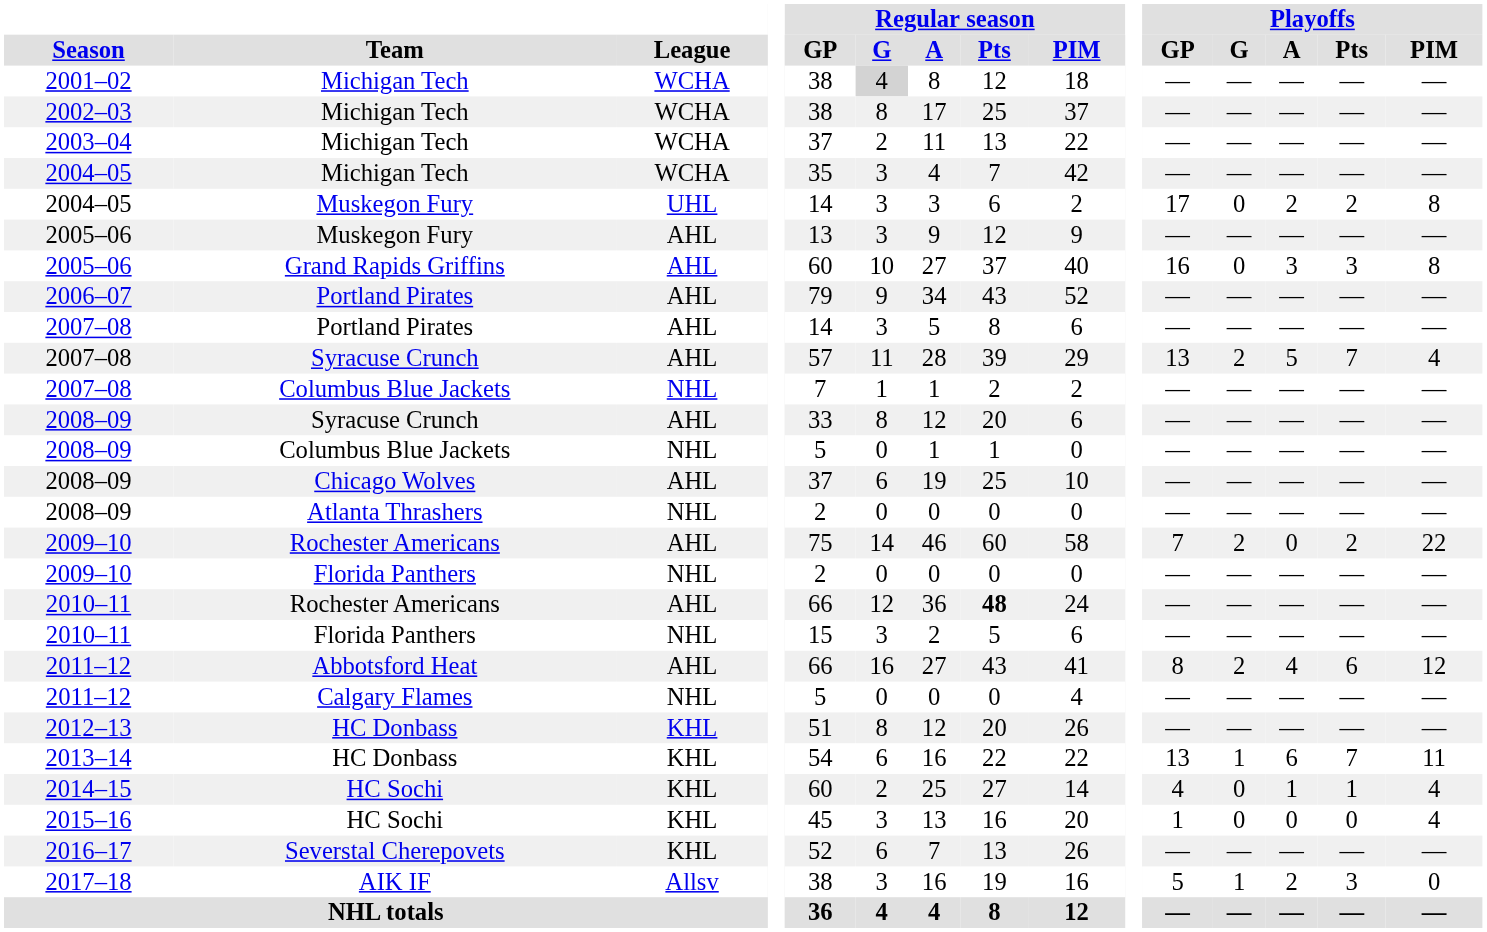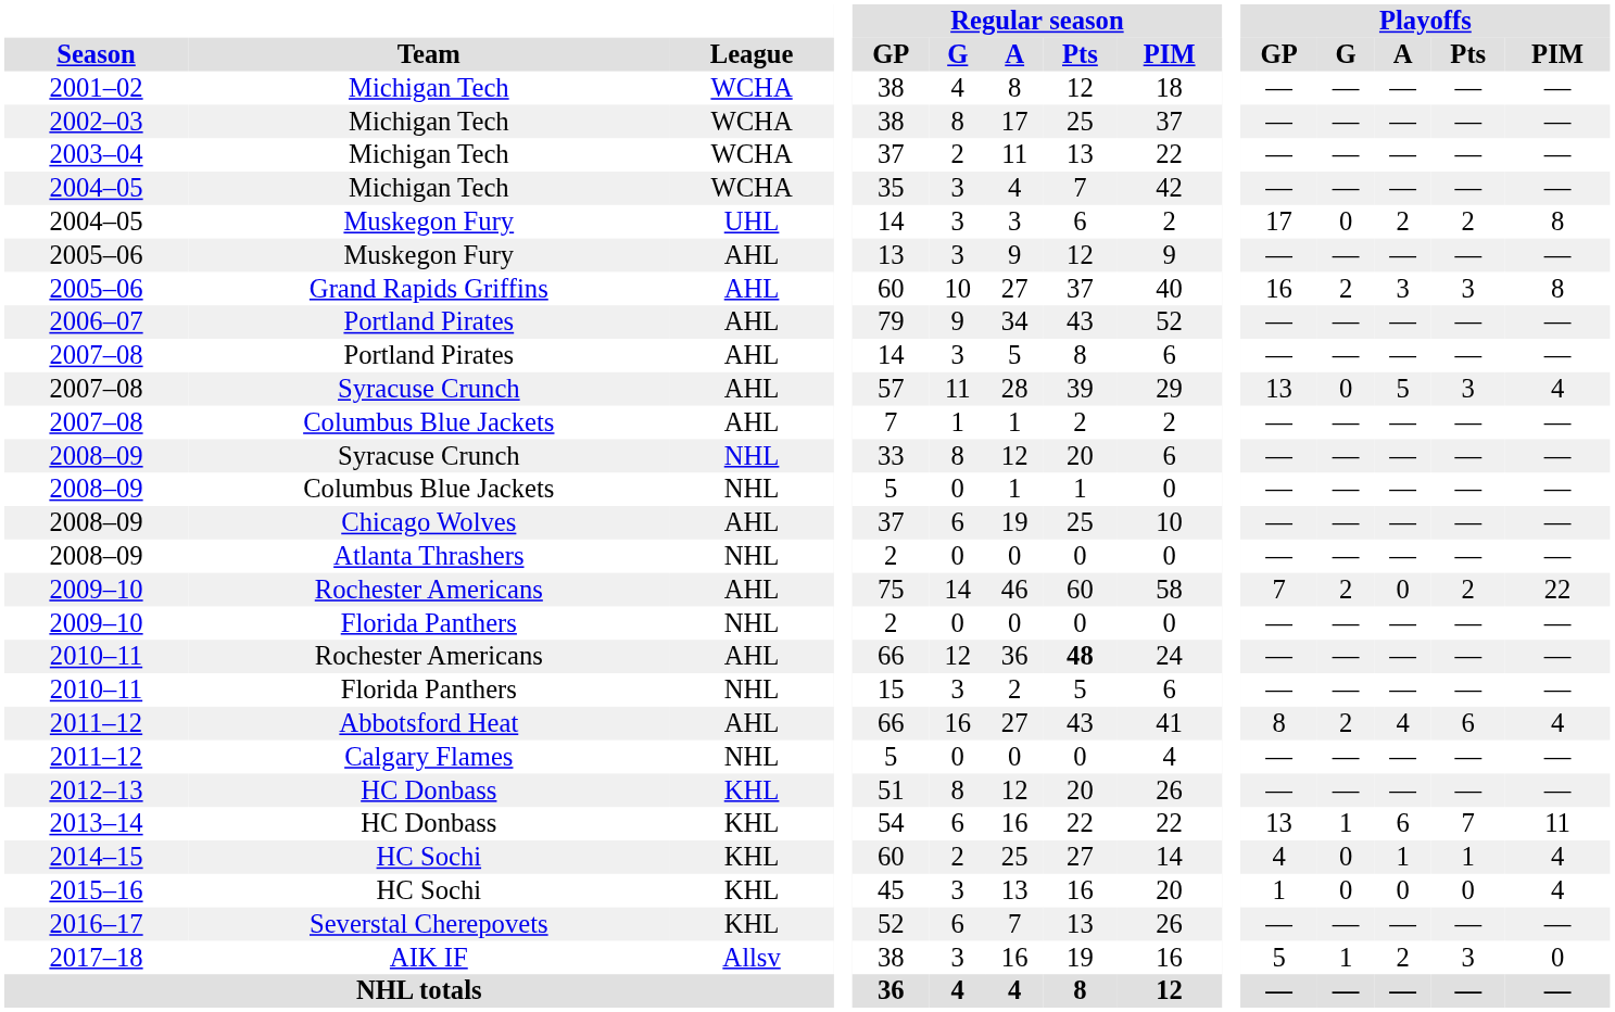 <table border="0" cellpadding="1" cellspacing="0" style="text-align:center; width:60em;">
 <tr style="background:#e0e0e0;">
 <th colspan="3"  bgcolor="#ffffff"> </th>
 <th rowspan="99" bgcolor="#ffffff"> </th>
 <th colspan="5"><a href='#'>Regular season</a></th>
 <th rowspan="99" bgcolor="#ffffff"> </th>
 <th colspan="5"><a href='#'>Playoffs</a></th>
 </tr>
 <tr style="background:#e0e0e0;">
 <th><a href='#'>Season</a></th>
 <th>Team</th>
 <th>League</th>
 <th>GP</th>
 <th><a href='#'>G</a></th>
 <th><a href='#'>A</a></th>
 <th><a href='#'>Pts</a></th>
 <th><a href='#'>PIM</a></th>
 <th>GP</th>
 <th>G</th>
 <th>A</th>
 <th>Pts</th>
 <th>PIM</th>
 </tr>
 <tr ALIGN="center">
 <td><a href='#'>2001–02</a></td>
 <td><a href='#'>Michigan Tech</a></td>
 <td><a href='#'>WCHA</a></td>
 <td>38</td>
-<td style="background: lightgrey;">4</td>
+<td>4</td>
 <td>8</td>
 <td>12</td>
 <td>18</td>
 <td>—</td>
 <td>—</td>
 <td>—</td>
 <td>—</td>
 <td>—</td>
 </tr>
 <tr ALIGN="center" bgcolor="#f0f0f0">
 <td><a href='#'>2002–03</a></td>
 <td>Michigan Tech</td>
 <td>WCHA</td>
 <td>38</td>
 <td>8</td>
 <td>17</td>
 <td>25</td>
 <td>37</td>
 <td>—</td>
 <td>—</td>
 <td>—</td>
 <td>—</td>
 <td>—</td>
 </tr>
 <tr ALIGN="center">
 <td><a href='#'>2003–04</a></td>
 <td>Michigan Tech</td>
 <td>WCHA</td>
 <td>37</td>
 <td>2</td>
 <td>11</td>
 <td>13</td>
 <td>22</td>
 <td>—</td>
 <td>—</td>
 <td>—</td>
 <td>—</td>
 <td>—</td>
 </tr>
 <tr ALIGN="center" bgcolor="#f0f0f0">
 <td><a href='#'>2004–05</a></td>
 <td>Michigan Tech</td>
 <td>WCHA</td>
 <td>35</td>
 <td>3</td>
 <td>4</td>
 <td>7</td>
 <td>42</td>
 <td>—</td>
 <td>—</td>
 <td>—</td>
 <td>—</td>
 <td>—</td>
 </tr>
 <tr ALIGN="center">
 <td>2004–05</td>
 <td><a href='#'>Muskegon Fury</a></td>
 <td><a href='#'>UHL</a></td>
 <td>14</td>
 <td>3</td>
 <td>3</td>
 <td>6</td>
 <td>2</td>
 <td>17</td>
 <td>0</td>
 <td>2</td>
 <td>2</td>
 <td>8</td>
 </tr>
 <tr ALIGN="center" bgcolor="#f0f0f0">
 <td>2005–06</td>
 <td>Muskegon Fury</td>
 <td>AHL</td>
 <td>13</td>
 <td>3</td>
 <td>9</td>
 <td>12</td>
 <td>9</td>
 <td>—</td>
 <td>—</td>
 <td>—</td>
 <td>—</td>
 <td>—</td>
 </tr>
 <tr ALIGN="center">
 <td><a href='#'>2005–06</a></td>
 <td><a href='#'>Grand Rapids Griffins</a></td>
 <td><a href='#'>AHL</a></td>
 <td>60</td>
 <td>10</td>
 <td>27</td>
 <td>37</td>
 <td>40</td>
 <td>16</td>
-<td>0</td>
+<td>2</td>
 <td>3</td>
 <td>3</td>
 <td>8</td>
 </tr>
 <tr ALIGN="center" bgcolor="#f0f0f0">
 <td><a href='#'>2006–07</a></td>
 <td><a href='#'>Portland Pirates</a></td>
 <td>AHL</td>
 <td>79</td>
 <td>9</td>
 <td>34</td>
 <td>43</td>
 <td>52</td>
 <td>—</td>
 <td>—</td>
 <td>—</td>
 <td>—</td>
 <td>—</td>
 </tr>
 <tr ALIGN="center">
 <td><a href='#'>2007–08</a></td>
 <td>Portland Pirates</td>
 <td>AHL</td>
 <td>14</td>
 <td>3</td>
 <td>5</td>
 <td>8</td>
 <td>6</td>
 <td>—</td>
 <td>—</td>
 <td>—</td>
 <td>—</td>
 <td>—</td>
 </tr>
 <tr ALIGN="center" bgcolor="#f0f0f0">
 <td>2007–08</td>
 <td><a href='#'>Syracuse Crunch</a></td>
 <td>AHL</td>
 <td>57</td>
 <td>11</td>
 <td>28</td>
 <td>39</td>
 <td>29</td>
 <td>13</td>
-<td>2</td>
+<td>0</td>
 <td>5</td>
-<td>7</td>
+<td>3</td>
 <td>4</td>
 </tr>
 <tr ALIGN="center">
 <td><a href='#'>2007–08</a></td>
 <td><a href='#'>Columbus Blue Jackets</a></td>
-<td><a href='#'>NHL</a></td>
+<td>AHL</td>
 <td>7</td>
 <td>1</td>
 <td>1</td>
 <td>2</td>
 <td>2</td>
 <td>—</td>
 <td>—</td>
 <td>—</td>
 <td>—</td>
 <td>—</td>
 </tr>
 <tr ALIGN="center" bgcolor="#f0f0f0">
 <td><a href='#'>2008–09</a></td>
 <td>Syracuse Crunch</td>
-<td>AHL</td>
+<td><a href='#'>NHL</a></td>
 <td>33</td>
 <td>8</td>
 <td>12</td>
 <td>20</td>
 <td>6</td>
 <td>—</td>
 <td>—</td>
 <td>—</td>
 <td>—</td>
 <td>—</td>
 </tr>
 <tr ALIGN="center">
 <td><a href='#'>2008–09</a></td>
 <td>Columbus Blue Jackets</td>
 <td>NHL</td>
 <td>5</td>
 <td>0</td>
 <td>1</td>
 <td>1</td>
 <td>0</td>
 <td>—</td>
 <td>—</td>
 <td>—</td>
 <td>—</td>
 <td>—</td>
 </tr>
 <tr ALIGN="center" bgcolor="#f0f0f0">
 <td>2008–09</td>
 <td><a href='#'>Chicago Wolves</a></td>
 <td>AHL</td>
 <td>37</td>
 <td>6</td>
 <td>19</td>
 <td>25</td>
 <td>10</td>
 <td>—</td>
 <td>—</td>
 <td>—</td>
 <td>—</td>
 <td>—</td>
 </tr>
 <tr ALIGN="center">
 <td>2008–09</td>
 <td><a href='#'>Atlanta Thrashers</a></td>
 <td>NHL</td>
 <td>2</td>
 <td>0</td>
 <td>0</td>
 <td>0</td>
 <td>0</td>
 <td>—</td>
 <td>—</td>
 <td>—</td>
 <td>—</td>
 <td>—</td>
 </tr>
 <tr ALIGN="center" bgcolor="#f0f0f0">
 <td><a href='#'>2009–10</a></td>
 <td><a href='#'>Rochester Americans</a></td>
 <td>AHL</td>
 <td>75</td>
 <td>14</td>
 <td>46</td>
 <td>60</td>
 <td>58</td>
 <td>7</td>
 <td>2</td>
 <td>0</td>
 <td>2</td>
 <td>22</td>
 </tr>
 <tr ALIGN="center">
 <td><a href='#'>2009–10</a></td>
 <td><a href='#'>Florida Panthers</a></td>
 <td>NHL</td>
 <td>2</td>
 <td>0</td>
 <td>0</td>
 <td>0</td>
 <td>0</td>
 <td>—</td>
 <td>—</td>
 <td>—</td>
 <td>—</td>
 <td>—</td>
 </tr>
 <tr ALIGN="center" bgcolor="#f0f0f0">
 <td><a href='#'>2010–11</a></td>
 <td>Rochester Americans</td>
 <td>AHL</td>
 <td>66</td>
 <td>12</td>
 <td>36</td>
 <td><strong>48</strong></td>
 <td>24</td>
 <td>—</td>
 <td>—</td>
 <td>—</td>
 <td>—</td>
 <td>—</td>
 </tr>
 <tr ALIGN="center">
 <td><a href='#'>2010–11</a></td>
 <td>Florida Panthers</td>
 <td>NHL</td>
 <td>15</td>
 <td>3</td>
 <td>2</td>
 <td>5</td>
 <td>6</td>
 <td>—</td>
 <td>—</td>
 <td>—</td>
 <td>—</td>
 <td>—</td>
 </tr>
 <tr ALIGN="center" bgcolor="#f0f0f0">
 <td><a href='#'>2011–12</a></td>
 <td><a href='#'>Abbotsford Heat</a></td>
 <td>AHL</td>
 <td>66</td>
 <td>16</td>
 <td>27</td>
 <td>43</td>
 <td>41</td>
 <td>8</td>
 <td>2</td>
 <td>4</td>
 <td>6</td>
-<td>12</td>
+<td>4</td>
 </tr>
 <tr ALIGN="center">
 <td><a href='#'>2011–12</a></td>
 <td><a href='#'>Calgary Flames</a></td>
 <td>NHL</td>
 <td>5</td>
 <td>0</td>
 <td>0</td>
 <td>0</td>
 <td>4</td>
 <td>—</td>
 <td>—</td>
 <td>—</td>
 <td>—</td>
 <td>—</td>
 </tr>
 <tr ALIGN="center" bgcolor="#f0f0f0">
 <td><a href='#'>2012–13</a></td>
 <td><a href='#'>HC Donbass</a></td>
 <td><a href='#'>KHL</a></td>
 <td>51</td>
 <td>8</td>
 <td>12</td>
 <td>20</td>
 <td>26</td>
 <td>—</td>
 <td>—</td>
 <td>—</td>
 <td>—</td>
 <td>—</td>
 </tr>
 <tr ALIGN="center">
 <td><a href='#'>2013–14</a></td>
 <td>HC Donbass</td>
 <td>KHL</td>
 <td>54</td>
 <td>6</td>
 <td>16</td>
 <td>22</td>
 <td>22</td>
 <td>13</td>
 <td>1</td>
 <td>6</td>
 <td>7</td>
 <td>11</td>
 </tr>
 <tr ALIGN="center" bgcolor="#f0f0f0">
 <td><a href='#'>2014–15</a></td>
 <td><a href='#'>HC Sochi</a></td>
 <td>KHL</td>
 <td>60</td>
 <td>2</td>
 <td>25</td>
 <td>27</td>
 <td>14</td>
 <td>4</td>
 <td>0</td>
 <td>1</td>
 <td>1</td>
 <td>4</td>
 </tr>
 <tr ALIGN="center">
 <td><a href='#'>2015–16</a></td>
 <td>HC Sochi</td>
 <td>KHL</td>
 <td>45</td>
 <td>3</td>
 <td>13</td>
 <td>16</td>
 <td>20</td>
 <td>1</td>
 <td>0</td>
 <td>0</td>
 <td>0</td>
 <td>4</td>
 </tr>
 <tr ALIGN="center" bgcolor="#f0f0f0">
 <td><a href='#'>2016–17</a></td>
 <td><a href='#'>Severstal Cherepovets</a></td>
 <td>KHL</td>
 <td>52</td>
 <td>6</td>
 <td>7</td>
 <td>13</td>
 <td>26</td>
 <td>—</td>
 <td>—</td>
 <td>—</td>
 <td>—</td>
 <td>—</td>
 </tr>
 <tr ALIGN="center">
 <td><a href='#'>2017–18</a></td>
 <td><a href='#'>AIK IF</a></td>
 <td><a href='#'>Allsv</a></td>
 <td>38</td>
 <td>3</td>
 <td>16</td>
 <td>19</td>
 <td>16</td>
 <td>5</td>
 <td>1</td>
 <td>2</td>
 <td>3</td>
 <td>0</td>
 </tr>
 <tr bgcolor="#e0e0e0">
 <th colspan="3">NHL totals</th>
 <th>36</th>
 <th>4</th>
 <th>4</th>
 <th>8</th>
 <th>12</th>
 <th>—</th>
 <th>—</th>
 <th>—</th>
 <th>—</th>
 <th>—</th>
 </tr>
 </table>
